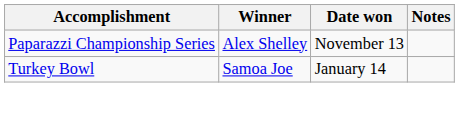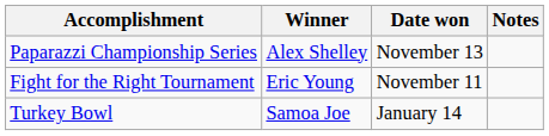 <table class="wikitable">
 <tr>
 <th>Accomplishment</th>
 <th>Winner</th>
 <th>Date won</th>
 <th>Notes</th>
 </tr>
 <tr>
 <td><a href='#'>Paparazzi Championship Series</a></td>
 <td><a href='#'>Alex Shelley</a></td>
 <td>November 13</td>
 <td></td>
 </tr>
 <tr>
+<td><a href='#'>Fight for the Right Tournament</a></td>
+<td><a href='#'>Eric Young</a></td>
+<td>November 11</td>
+<td></td>
+</tr>
+<tr>
 <td><a href='#'>Turkey Bowl</a></td>
 <td><a href='#'>Samoa Joe</a></td>
 <td>January 14</td>
 <td></td>
 </tr>
 </table>
